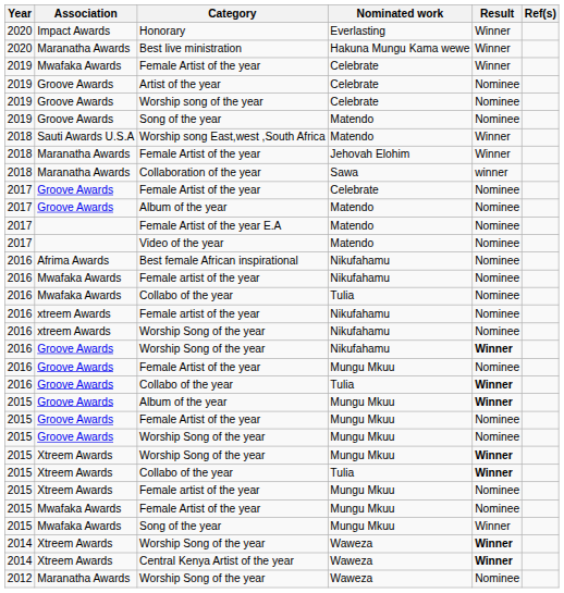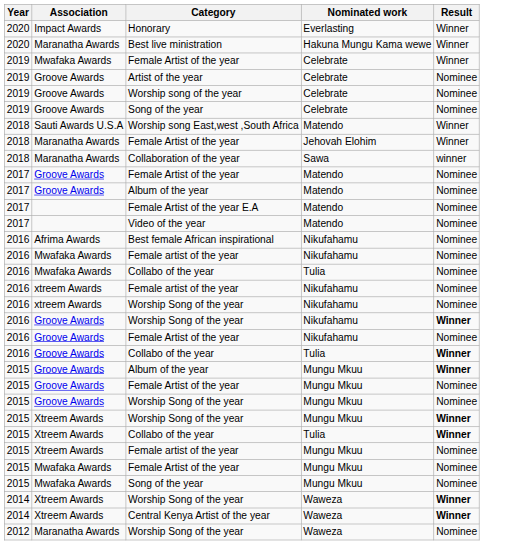 <table class="wikitable sortable">
 <tr>
 <th>Year</th>
 <th>Association</th>
 <th>Category</th>
 <th>Nominated work</th>
 <th>Result</th>
-<th>Ref(s)</th>
 </tr>
 <tr>
 <td>2020</td>
 <td>Impact Awards</td>
 <td>Honorary</td>
 <td>Everlasting</td>
 <td>Winner</td>
-<td></td>
 </tr>
 <tr>
 <td>2020</td>
 <td>Maranatha Awards</td>
 <td>Best live ministration</td>
 <td>Hakuna Mungu Kama wewe</td>
 <td>Winner</td>
-<td></td>
 </tr>
 <tr>
 <td>2019</td>
 <td>Mwafaka Awards</td>
 <td>Female Artist of the year</td>
 <td>Celebrate</td>
 <td>Winner</td>
-<td></td>
 </tr>
 <tr>
 <td>2019</td>
 <td>Groove Awards</td>
 <td>Artist of the year</td>
 <td>Celebrate</td>
 <td>Nominee</td>
-<td></td>
 </tr>
 <tr>
 <td>2019</td>
 <td>Groove Awards</td>
 <td>Worship song of the year</td>
 <td>Celebrate</td>
 <td>Nominee</td>
-<td></td>
 </tr>
 <tr>
 <td>2019</td>
 <td>Groove Awards</td>
 <td>Song of the year</td>
-<td>Matendo</td>
+<td>Celebrate</td>
 <td>Nominee</td>
-<td></td>
 </tr>
 <tr>
 <td>2018</td>
 <td>Sauti Awards U.S.A</td>
 <td>Worship song East,west ,South Africa</td>
 <td>Matendo</td>
 <td>Winner</td>
-<td></td>
 </tr>
 <tr>
 <td>2018</td>
 <td>Maranatha Awards</td>
 <td>Female Artist of the year</td>
 <td>Jehovah Elohim</td>
 <td>Winner</td>
-<td></td>
 </tr>
 <tr>
 <td>2018</td>
 <td>Maranatha Awards</td>
 <td>Collaboration of the year</td>
 <td>Sawa</td>
 <td>winner</td>
-<td></td>
 </tr>
 <tr>
 <td>2017</td>
 <td><a href='#'>Groove Awards</a></td>
 <td>Female Artist of the year</td>
-<td>Celebrate</td>
+<td>Matendo</td>
 <td>Nominee</td>
-<td></td>
 </tr>
 <tr>
 <td>2017</td>
 <td><a href='#'>Groove Awards</a></td>
 <td>Album of the year</td>
 <td>Matendo</td>
 <td>Nominee</td>
-<td></td>
 </tr>
 <tr>
 <td>2017</td>
 <td></td>
 <td>Female Artist of the year E.A</td>
 <td>Matendo</td>
 <td>Nominee</td>
-<td></td>
 </tr>
 <tr>
 <td>2017</td>
 <td></td>
 <td>Video of the year</td>
 <td>Matendo</td>
 <td>Nominee</td>
-<td></td>
 </tr>
 <tr>
 <td>2016</td>
 <td>Afrima Awards</td>
 <td>Best female African inspirational</td>
 <td>Nikufahamu</td>
 <td>Nominee</td>
-<td></td>
 </tr>
 <tr>
 <td>2016</td>
 <td>Mwafaka Awards</td>
 <td>Female artist of the year</td>
 <td>Nikufahamu</td>
 <td>Nominee</td>
-<td></td>
 </tr>
 <tr>
 <td>2016</td>
 <td>Mwafaka Awards</td>
 <td>Collabo of the year</td>
 <td>Tulia</td>
 <td>Nominee</td>
-<td></td>
 </tr>
 <tr>
 <td>2016</td>
 <td>xtreem Awards</td>
 <td>Female artist of the year</td>
 <td>Nikufahamu</td>
 <td>Nominee</td>
-<td></td>
 </tr>
 <tr>
 <td>2016</td>
 <td>xtreem Awards</td>
 <td>Worship Song of the year</td>
 <td>Nikufahamu</td>
 <td>Nominee</td>
-<td></td>
 </tr>
 <tr>
 <td rowspan="1">2016</td>
 <td rowspan="1"><a href='#'>Groove Awards</a></td>
 <td>Worship Song of the year</td>
 <td>Nikufahamu</td>
 <td><strong>Winner</strong></td>
-<td rowspan="1"></td>
 </tr>
 <tr>
 <td>2016</td>
 <td><a href='#'>Groove Awards</a></td>
 <td>Female Artist of the year</td>
-<td>Mungu Mkuu</td>
+<td>Nikufahamu</td>
 <td>Nominee</td>
-<td></td>
 </tr>
 <tr>
 <td rowspan="1">2016</td>
 <td rowspan="1"><a href='#'>Groove Awards</a></td>
 <td>Collabo of the year</td>
 <td>Tulia</td>
 <td><strong>Winner</strong></td>
-<td rowspan="1"></td>
 </tr>
 <tr>
 <td>2015</td>
 <td><a href='#'>Groove Awards</a></td>
 <td>Album of the year</td>
 <td>Mungu Mkuu</td>
 <td><strong>Winner</strong></td>
-<td></td>
 </tr>
 <tr>
 <td>2015</td>
 <td><a href='#'>Groove Awards</a></td>
 <td>Female Artist of the year</td>
 <td>Mungu Mkuu</td>
 <td>Nominee</td>
-<td></td>
 </tr>
 <tr>
 <td>2015</td>
 <td><a href='#'>Groove Awards</a></td>
 <td>Worship Song of the year</td>
 <td>Mungu Mkuu</td>
 <td>Nominee</td>
-<td></td>
 </tr>
 <tr>
 <td>2015</td>
 <td>Xtreem Awards</td>
 <td>Worship Song of the year</td>
 <td>Mungu Mkuu</td>
 <td><strong>Winner</strong></td>
-<td></td>
 </tr>
 <tr>
 <td>2015</td>
 <td>Xtreem Awards</td>
 <td>Collabo of the year</td>
 <td>Tulia</td>
 <td><strong>Winner</strong></td>
-<td></td>
 </tr>
 <tr>
 <td>2015</td>
 <td>Xtreem Awards</td>
 <td>Female artist of the year</td>
 <td>Mungu Mkuu</td>
 <td>Nominee</td>
-<td></td>
 </tr>
 <tr>
 <td>2015</td>
 <td>Mwafaka Awards</td>
 <td>Female Artist of the year</td>
 <td>Mungu Mkuu</td>
 <td>Nominee</td>
-<td></td>
 </tr>
 <tr>
 <td>2015</td>
 <td>Mwafaka Awards</td>
 <td>Song of the year</td>
 <td>Mungu Mkuu</td>
-<td>Winner</td>
-<td></td>
+<td>Nominee</td>
 </tr>
 <tr>
 <td>2014</td>
 <td>Xtreem Awards</td>
 <td>Worship Song of the year</td>
 <td>Waweza</td>
 <td><strong>Winner</strong></td>
-<td></td>
 </tr>
 <tr>
 <td>2014</td>
 <td>Xtreem Awards</td>
 <td>Central Kenya Artist of the year</td>
 <td>Waweza</td>
 <td><strong>Winner</strong></td>
-<td></td>
 </tr>
 <tr>
 <td>2012</td>
 <td>Maranatha Awards</td>
 <td>Worship Song of the year</td>
 <td>Waweza</td>
 <td>Nominee</td>
-<td></td>
 </tr>
 </table>
